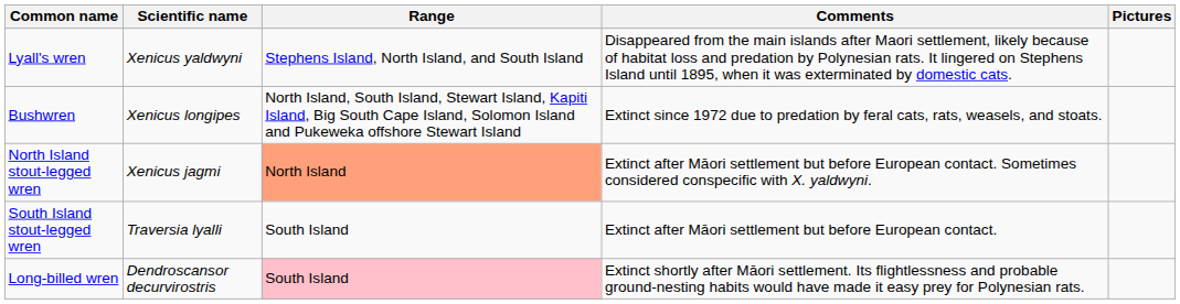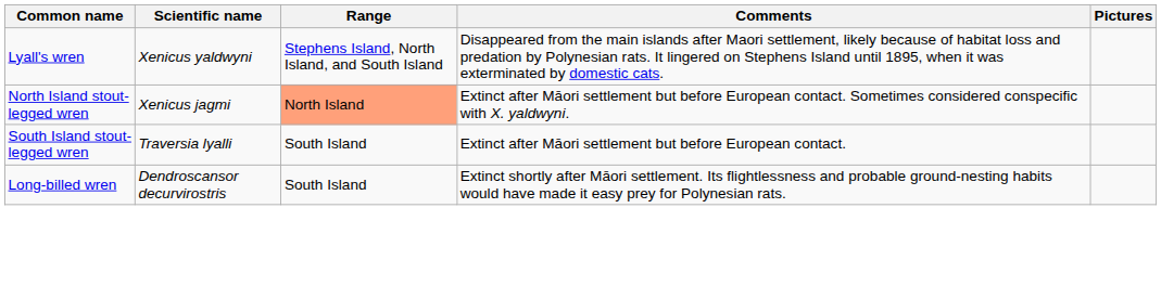 <table class="wikitable sortable">
 <tr>
 <th>Common name</th>
 <th>Scientific name</th>
 <th>Range</th>
 <th class="unsortable">Comments</th>
 <th class="unsortable">Pictures</th>
 </tr>
 <tr>
 <td><a href='#'>Lyall's wren</a></td>
 <td><em>Xenicus yaldwyni</em></td>
 <td><a href='#'>Stephens Island</a>, North Island, and South Island</td>
 <td>Disappeared from the main islands after Maori settlement, likely because of habitat loss and predation by Polynesian rats. It lingered on Stephens Island until 1895, when it was exterminated by <a href='#'>domestic cats</a>.</td>
-<td></td>
-</tr>
-<tr>
-<td><a href='#'>Bushwren</a></td>
-<td><em>Xenicus longipes</em></td>
-<td>North Island, South Island, Stewart Island, <a href='#'>Kapiti Island</a>, Big South Cape Island, Solomon Island and Pukeweka offshore Stewart Island</td>
-<td>Extinct since 1972 due to predation by feral cats, rats, weasels, and stoats.</td>
 <td></td>
 </tr>
 <tr>
 <td><a href='#'>North Island stout-legged wren</a></td>
 <td><em>Xenicus jagmi</em></td>
 <td style="background: lightsalmon;">North Island</td>
 <td>Extinct after Māori settlement but before European contact. Sometimes considered conspecific with <em>X. yaldwyni</em>.</td>
 <td></td>
 </tr>
 <tr>
 <td><a href='#'>South Island stout-legged wren</a></td>
 <td><em>Traversia lyalli</em></td>
 <td>South Island</td>
 <td>Extinct after Māori settlement but before European contact.</td>
 <td></td>
 </tr>
 <tr>
 <td><a href='#'>Long-billed wren</a></td>
 <td><em>Dendroscansor decurvirostris</em></td>
-<td style="background: pink;">South Island</td>
+<td>South Island</td>
 <td>Extinct shortly after Māori settlement. Its flightlessness and probable ground-nesting habits would have made it easy prey for Polynesian rats.</td>
 <td></td>
 </tr>
 </table>
